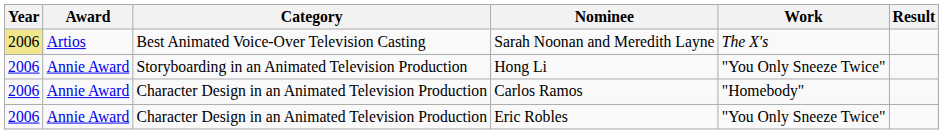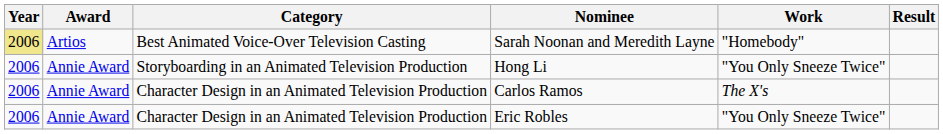 <table class="wikitable sortable">
 <tr>
 <th>Year</th>
 <th>Award</th>
 <th>Category</th>
 <th>Nominee</th>
 <th>Work</th>
 <th>Result</th>
 </tr>
 <tr>
 <td style="background: khaki;">2006 </td>
 <td><a href='#'>Artios</a></td>
 <td>Best Animated Voice-Over Television Casting</td>
 <td>Sarah Noonan and Meredith Layne</td>
-<td><em>The X's</em></td>
+<td>"Homebody"</td>
 <td></td>
 </tr>
 <tr>
 <td><a href='#'>2006</a></td>
 <td><a href='#'>Annie Award</a></td>
 <td>Storyboarding in an Animated Television Production</td>
 <td>Hong Li</td>
 <td>"You Only Sneeze Twice"</td>
 <td></td>
 </tr>
 <tr>
 <td><a href='#'>2006</a></td>
 <td><a href='#'>Annie Award</a></td>
 <td>Character Design in an Animated Television Production</td>
 <td>Carlos Ramos</td>
-<td>"Homebody"</td>
+<td><em>The X's</em></td>
 <td></td>
 </tr>
 <tr>
 <td><a href='#'>2006</a></td>
 <td><a href='#'>Annie Award</a></td>
 <td>Character Design in an Animated Television Production</td>
 <td>Eric Robles</td>
 <td>"You Only Sneeze Twice"</td>
 <td></td>
 </tr>
 </table>
